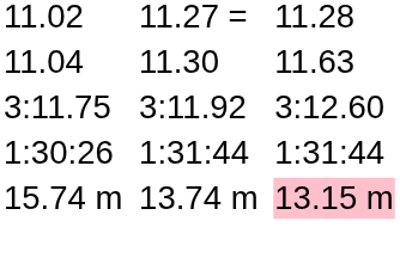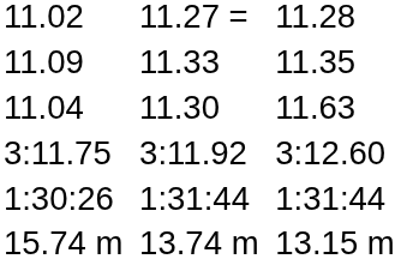 <table>
 <tr>
 <td></td>
 <td></td>
 <td>11.02</td>
 <td></td>
 <td>11.27 =</td>
 <td></td>
 <td>11.28</td>
+</tr>
+<tr>
+<td></td>
+<td></td>
+<td>11.09</td>
+<td></td>
+<td>11.33 </td>
+<td></td>
+<td>11.35 <a href='#'></a></td>
 </tr>
 <tr>
 <td></td>
 <td></td>
 <td>11.04</td>
 <td></td>
 <td>11.30</td>
 <td></td>
 <td>11.63</td>
 </tr>
 <tr>
 <td></td>
 <td></td>
 <td>3:11.75</td>
 <td></td>
 <td>3:11.92</td>
 <td></td>
 <td>3:12.60</td>
 </tr>
 <tr>
 <td></td>
 <td></td>
 <td>1:30:26 </td>
 <td></td>
 <td>1:31:44 </td>
 <td></td>
 <td>1:31:44</td>
 </tr>
 <tr>
 <td></td>
 <td></td>
 <td>15.74 m</td>
 <td></td>
 <td>13.74 m </td>
 <td></td>
-<td style="background: pink;">13.15 m </td>
+<td>13.15 m </td>
 </tr>
 </table>
